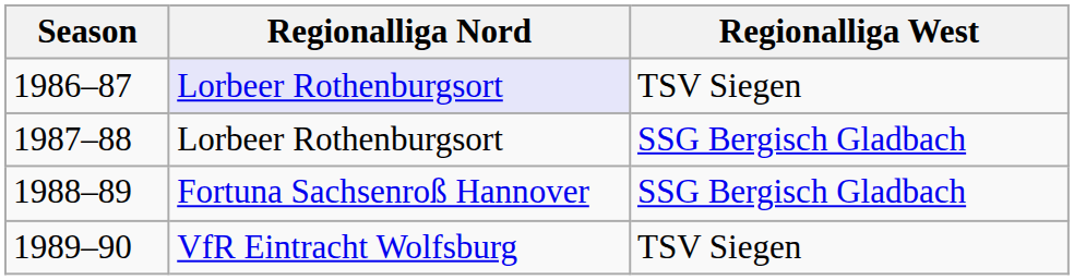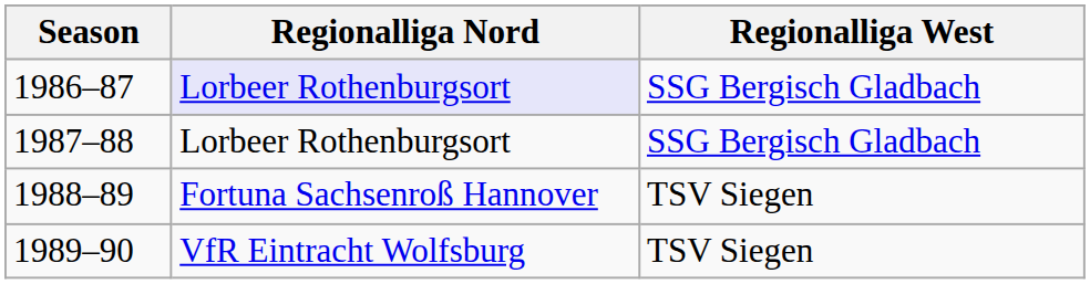 <table class="wikitable">
 <tr align="center" bgcolor="#dfdfdf">
 <th width="70">Season</th>
 <th width="210">Regionalliga Nord</th>
 <th width="200">Regionalliga West</th>
 </tr>
 <tr>
 <td>1986–87</td>
 <td style="background: lavender;"><a href='#'>Lorbeer Rothenburgsort</a></td>
-<td>TSV Siegen</td>
+<td><a href='#'>SSG Bergisch Gladbach</a></td>
 </tr>
 <tr>
 <td>1987–88</td>
 <td>Lorbeer Rothenburgsort</td>
 <td><a href='#'>SSG Bergisch Gladbach</a></td>
 </tr>
 <tr>
 <td>1988–89</td>
 <td><a href='#'>Fortuna Sachsenroß Hannover</a></td>
-<td><a href='#'>SSG Bergisch Gladbach</a></td>
+<td>TSV Siegen</td>
 </tr>
 <tr>
 <td>1989–90</td>
 <td><a href='#'>VfR Eintracht Wolfsburg</a></td>
 <td>TSV Siegen</td>
 </tr>
 </table>
